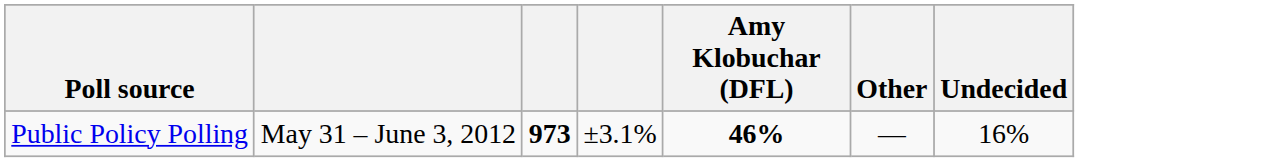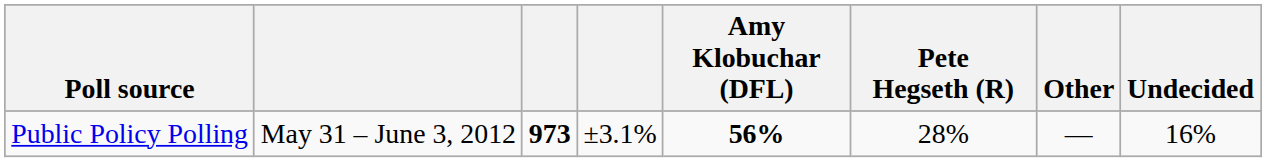 <table class="wikitable" style="text-align:center">
 <tr valign= bottom>
 <th>Poll source</th>
 <th></th>
 <th></th>
 <th></th>
 <th style="width:100px;">Amy<br>Klobuchar (DFL)</th>
+<th style="width:100px;">Pete<br>Hegseth (R)</th>
 <th>Other</th>
 <th>Undecided</th>
 </tr>
 <tr>
 <td align=left><a href='#'>Public Policy Polling</a></td>
 <td>May 31 – June 3, 2012</td>
 <td><strong>973</strong></td>
 <td>±3.1%</td>
-<td><strong>46%</strong></td>
+<td><strong>56%</strong></td>
+<td>28%</td>
 <td>—</td>
 <td>16%</td>
 </tr>
 </table>
